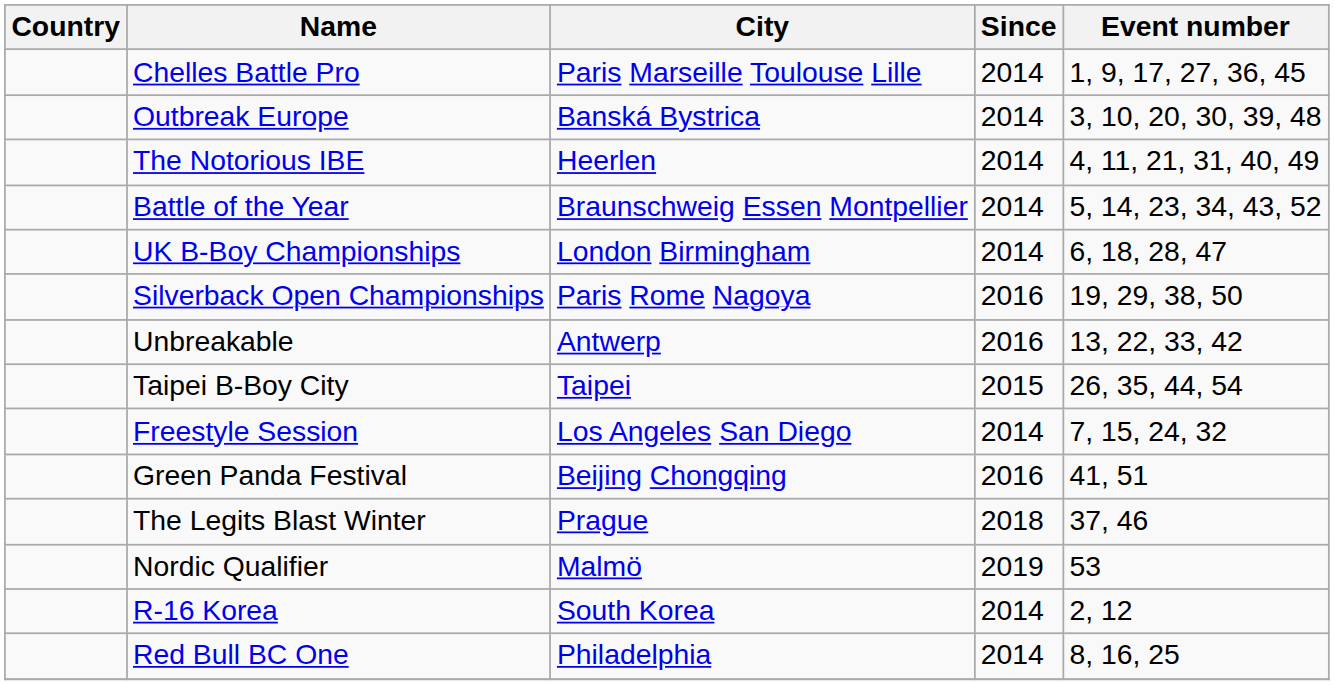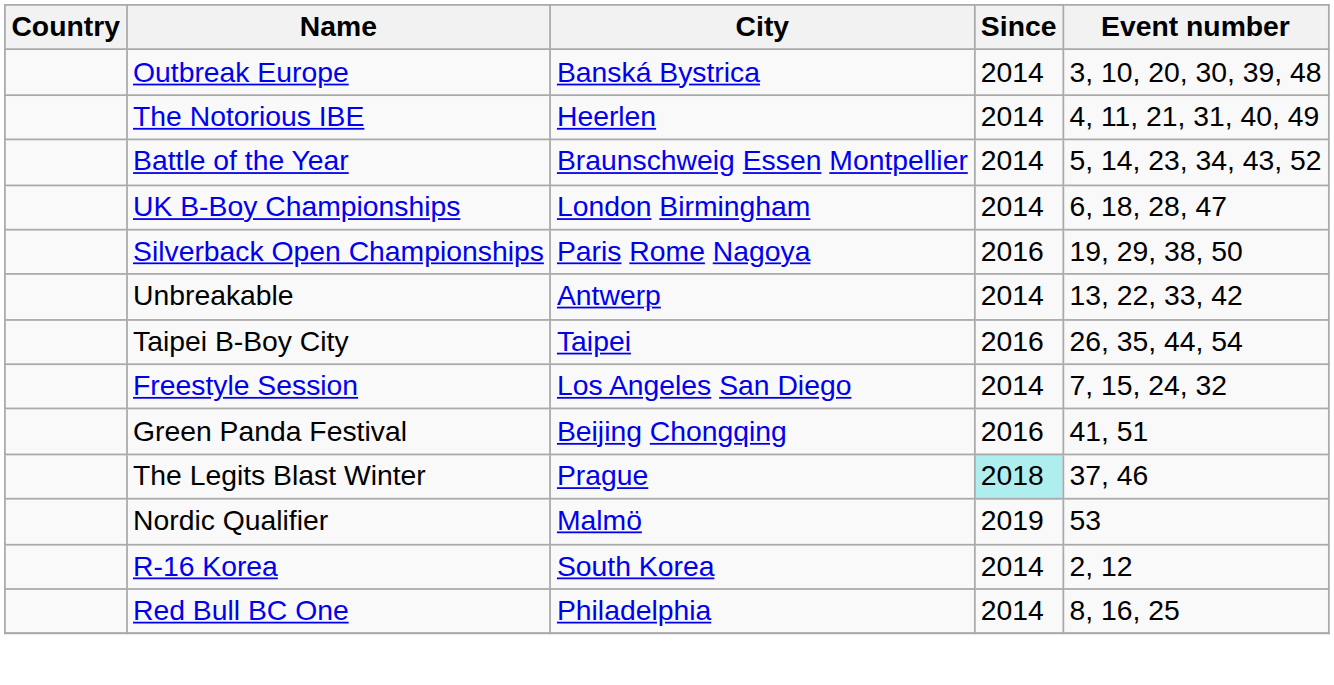 <table class="wikitable">
 <tr>
 <th>Country</th>
 <th>Name</th>
 <th>City</th>
 <th>Since</th>
 <th>Event number</th>
-</tr>
-<tr>
-<td></td>
-<td><a href='#'>Chelles Battle Pro</a></td>
-<td><a href='#'>Paris</a> <a href='#'>Marseille</a> <a href='#'>Toulouse</a> <a href='#'>Lille</a></td>
-<td>2014</td>
-<td>1, 9, 17, 27, 36, 45</td>
 </tr>
 <tr>
 <td></td>
 <td><a href='#'>Outbreak Europe</a></td>
 <td><a href='#'>Banská Bystrica</a></td>
 <td>2014</td>
 <td>3, 10, 20, 30, 39, 48</td>
 </tr>
 <tr>
 <td></td>
 <td><a href='#'>The Notorious IBE</a></td>
 <td><a href='#'>Heerlen</a></td>
 <td>2014</td>
 <td>4, 11, 21, 31, 40, 49</td>
 </tr>
 <tr>
 <td></td>
 <td><a href='#'>Battle of the Year</a></td>
 <td><a href='#'>Braunschweig</a> <a href='#'>Essen</a> <a href='#'>Montpellier</a></td>
 <td>2014</td>
 <td>5, 14, 23, 34, 43, 52</td>
 </tr>
 <tr>
 <td></td>
 <td><a href='#'>UK B-Boy Championships</a></td>
 <td><a href='#'>London</a> <a href='#'>Birmingham</a></td>
 <td>2014</td>
 <td>6, 18, 28, 47</td>
 </tr>
 <tr>
 <td></td>
 <td><a href='#'>Silverback Open Championships</a></td>
 <td><a href='#'>Paris</a> <a href='#'>Rome</a> <a href='#'>Nagoya</a></td>
 <td>2016</td>
 <td>19, 29, 38, 50</td>
 </tr>
 <tr>
 <td></td>
 <td>Unbreakable</td>
 <td><a href='#'>Antwerp</a></td>
-<td>2016</td>
+<td>2014</td>
 <td>13, 22, 33, 42</td>
 </tr>
 <tr>
 <td></td>
 <td>Taipei B-Boy City</td>
 <td><a href='#'>Taipei</a></td>
-<td>2015</td>
+<td>2016</td>
 <td>26, 35, 44, 54</td>
 </tr>
 <tr>
 <td></td>
 <td><a href='#'>Freestyle Session</a></td>
 <td><a href='#'>Los Angeles</a> <a href='#'>San Diego</a></td>
 <td>2014</td>
 <td>7, 15, 24, 32</td>
 </tr>
 <tr>
 <td></td>
 <td>Green Panda Festival</td>
 <td><a href='#'>Beijing</a> <a href='#'>Chongqing</a></td>
 <td>2016</td>
 <td>41, 51</td>
 </tr>
 <tr>
 <td></td>
 <td>The Legits Blast Winter</td>
 <td><a href='#'>Prague</a></td>
-<td>2018</td>
+<td style="background: paleturquoise;">2018</td>
 <td>37, 46</td>
 </tr>
 <tr>
 <td></td>
 <td>Nordic Qualifier</td>
 <td><a href='#'>Malmö</a></td>
 <td>2019</td>
 <td>53</td>
 </tr>
 <tr>
 <td></td>
 <td><a href='#'>R-16 Korea</a></td>
 <td><a href='#'>South Korea</a></td>
 <td>2014</td>
 <td>2, 12</td>
 </tr>
 <tr>
 <td></td>
 <td><a href='#'>Red Bull BC One</a></td>
 <td><a href='#'>Philadelphia</a></td>
 <td>2014</td>
 <td>8, 16, 25</td>
 </tr>
 <tr>
 </tr>
 </table>
